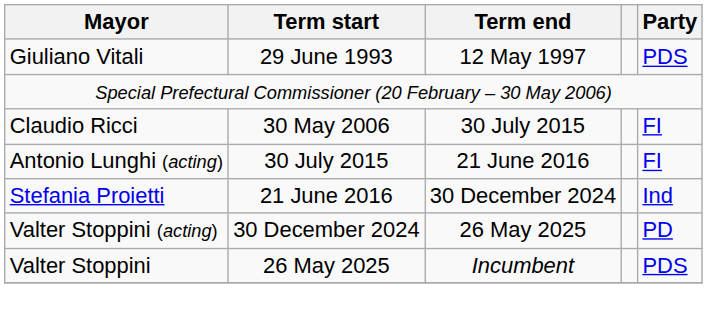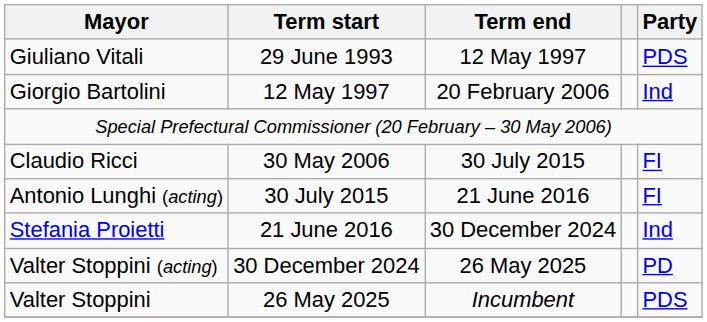 <table class="wikitable">
 <tr>
 <th>Mayor</th>
 <th>Term start</th>
 <th>Term end</th>
 <th class=unsortable> </th>
 <th>Party</th>
 </tr>
 <tr>
 <td>Giuliano Vitali</td>
 <td align=center>29 June 1993</td>
 <td align=center>12 May 1997</td>
 <td bgcolor=></td>
 <td><a href='#'>PDS</a></td>
+</tr>
+<tr>
+<td>Giorgio Bartolini</td>
+<td align=center>12 May 1997</td>
+<td align=center>20 February 2006</td>
+<td bgcolor=></td>
+<td><a href='#'>Ind</a></td>
 </tr>
 <tr>
 <td colspan=5 align=center><small><em>Special Prefectural Commissioner (20 February – 30 May 2006)</em></small></td>
 </tr>
 <tr>
 <td>Claudio Ricci</td>
 <td align=center>30 May 2006</td>
 <td align=center>30 July 2015</td>
 <td bgcolor=></td>
 <td><a href='#'>FI</a></td>
 </tr>
 <tr>
 <td>Antonio Lunghi <small>(<em>acting</em>)</small></td>
 <td align=center>30 July 2015</td>
 <td align=center>21 June 2016</td>
 <td bgcolor=></td>
 <td><a href='#'>FI</a></td>
 </tr>
 <tr>
 <td><a href='#'>Stefania Proietti</a></td>
 <td align=center>21 June 2016</td>
 <td align=center>30 December 2024</td>
 <td bgcolor=></td>
 <td><a href='#'>Ind</a></td>
 </tr>
 <tr>
 <td>Valter Stoppini <small>(<em>acting</em>)</small></td>
 <td align=center>30 December 2024</td>
 <td align=center>26 May 2025</td>
 <td bgcolor=></td>
 <td><a href='#'>PD</a></td>
 </tr>
 <tr>
 <td>Valter Stoppini</td>
 <td align=center>26 May 2025</td>
 <td align=center><em>Incumbent</em></td>
 <td bgcolor=></td>
 <td><a href='#'>PDS</a></td>
 </tr>
 <tr>
 </tr>
 </table>
